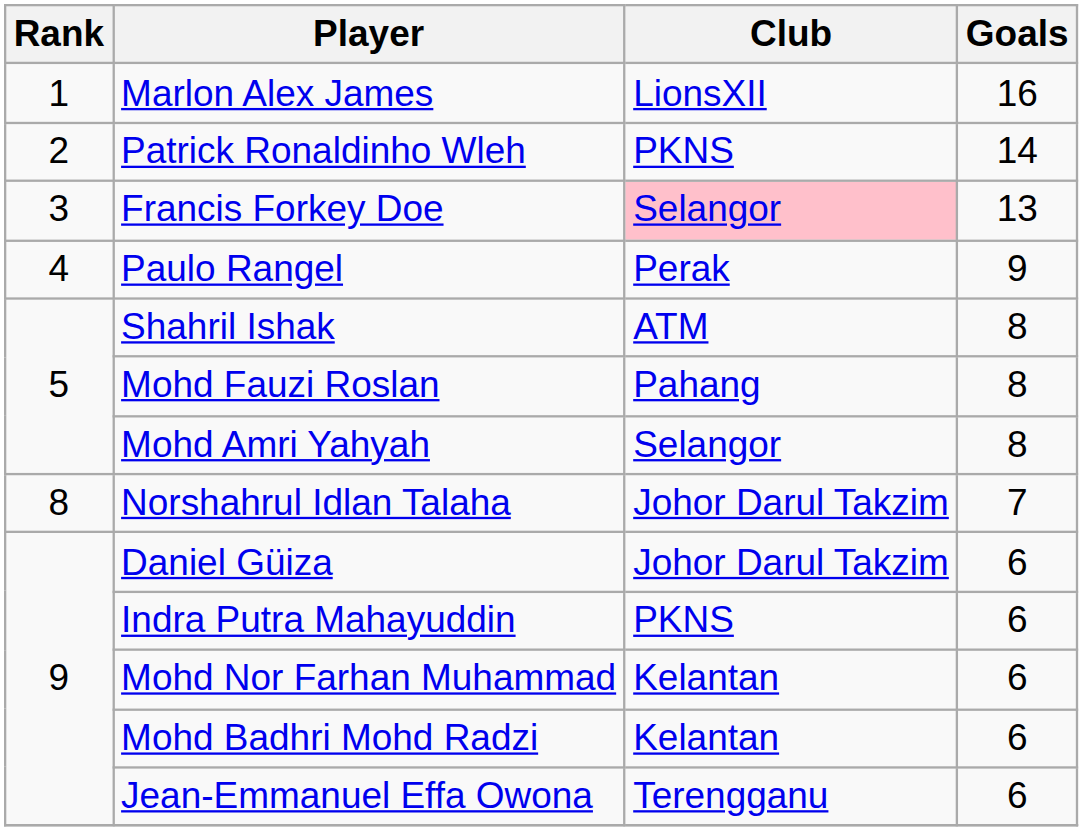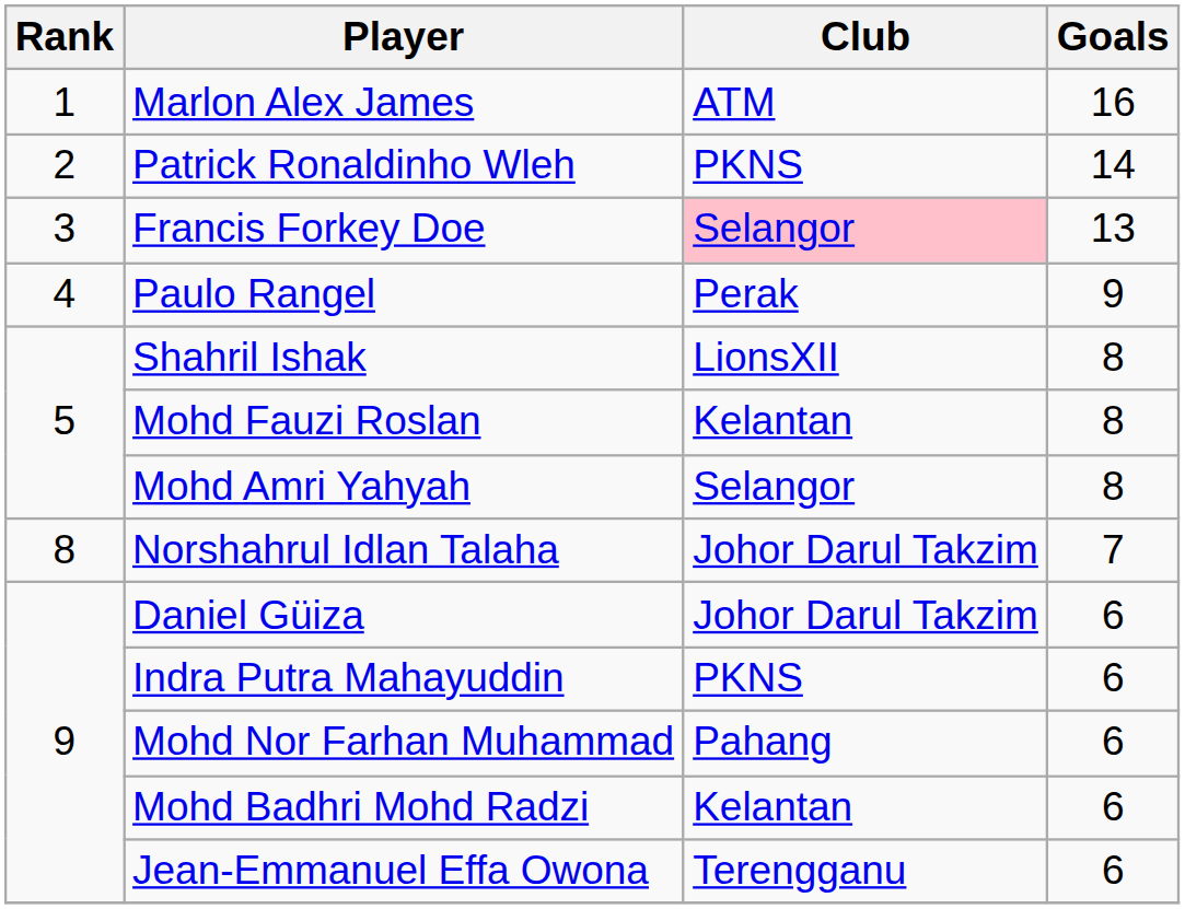 <table class="wikitable" style="text-align:center">
 <tr>
 <th>Rank</th>
 <th>Player</th>
 <th>Club</th>
 <th>Goals</th>
 </tr>
 <tr>
 <td rowspan="1">1</td>
 <td align="left"> <a href='#'>Marlon Alex James</a></td>
-<td align="left"><a href='#'>LionsXII</a></td>
+<td align="left"><a href='#'>ATM</a></td>
 <td>16</td>
 </tr>
 <tr>
 <td rowspan="1">2</td>
 <td align="left"> <a href='#'>Patrick Ronaldinho Wleh</a></td>
 <td align="left"><a href='#'>PKNS</a></td>
 <td>14</td>
 </tr>
 <tr>
 <td rowspan="1">3</td>
 <td align="left"> <a href='#'>Francis Forkey Doe</a></td>
 <td align="left" style="background: pink;"><a href='#'>Selangor</a></td>
 <td>13</td>
 </tr>
 <tr>
 <td rowspan="1">4</td>
 <td align="left"> <a href='#'>Paulo Rangel</a></td>
 <td align="left"><a href='#'>Perak</a></td>
 <td>9</td>
 </tr>
 <tr>
 <td rowspan="3">5</td>
 <td align="left"> <a href='#'>Shahril Ishak</a></td>
-<td align="left"><a href='#'>ATM</a></td>
+<td align="left"><a href='#'>LionsXII</a></td>
 <td>8</td>
 </tr>
 <tr>
 <td align="left"> <a href='#'>Mohd Fauzi Roslan</a></td>
-<td align="left"><a href='#'>Pahang</a></td>
+<td align="left"><a href='#'>Kelantan</a></td>
 <td>8</td>
 </tr>
 <tr>
 <td align="left"> <a href='#'>Mohd Amri Yahyah</a></td>
 <td align="left"><a href='#'>Selangor</a></td>
 <td>8</td>
 </tr>
 <tr>
 <td rowspan="1">8</td>
 <td align="left"> <a href='#'>Norshahrul Idlan Talaha</a></td>
 <td align="left"><a href='#'>Johor Darul Takzim</a></td>
 <td>7</td>
 </tr>
 <tr>
 <td rowspan="5">9</td>
 <td align="left"> <a href='#'>Daniel Güiza</a></td>
 <td align="left"><a href='#'>Johor Darul Takzim</a></td>
 <td>6</td>
 </tr>
 <tr>
 <td align="left"> <a href='#'>Indra Putra Mahayuddin</a></td>
 <td align="left"><a href='#'>PKNS</a></td>
 <td>6</td>
 </tr>
 <tr>
 <td align="left"> <a href='#'>Mohd Nor Farhan Muhammad</a></td>
-<td align="left"><a href='#'>Kelantan</a></td>
+<td align="left"><a href='#'>Pahang</a></td>
 <td>6</td>
 </tr>
 <tr>
 <td align="left"> <a href='#'>Mohd Badhri Mohd Radzi</a></td>
 <td align="left"><a href='#'>Kelantan</a></td>
 <td>6</td>
 </tr>
 <tr>
 <td align="left"> <a href='#'>Jean-Emmanuel Effa Owona</a></td>
 <td align="left"><a href='#'>Terengganu</a></td>
 <td>6</td>
 </tr>
 <tr>
 </tr>
 </table>
